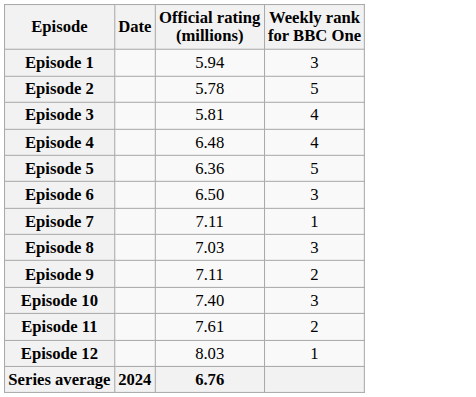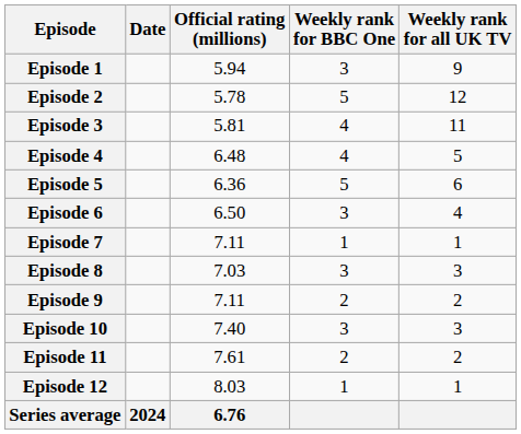 <table class="wikitable sortable" style="text-align:center">
 <tr>
 <th scope="col">Episode</th>
 <th scope="col">Date</th>
 <th scope="col">Official rating<br>(millions)</th>
 <th scope="col">Weekly rank<br>for BBC One</th>
+<th scope="col">Weekly rank<br>for all UK TV</th>
 </tr>
 <tr>
 <th scope="row">Episode 1</th>
 <td></td>
 <td>5.94</td>
 <td>3</td>
+<td>9</td>
 </tr>
 <tr>
 <th scope="row">Episode 2</th>
 <td></td>
 <td>5.78</td>
 <td>5</td>
+<td>12</td>
 </tr>
 <tr>
 <th scope="row">Episode 3</th>
 <td></td>
 <td>5.81</td>
 <td>4</td>
+<td>11</td>
 </tr>
 <tr>
 <th scope="row">Episode 4</th>
 <td></td>
 <td>6.48</td>
 <td>4</td>
+<td>5</td>
 </tr>
 <tr>
 <th scope="row">Episode 5</th>
 <td></td>
 <td>6.36</td>
 <td>5</td>
+<td>6</td>
 </tr>
 <tr>
 <th scope="row">Episode 6</th>
 <td></td>
 <td>6.50</td>
 <td>3</td>
+<td>4</td>
 </tr>
 <tr>
 <th scope="row">Episode 7</th>
 <td></td>
 <td>7.11</td>
+<td>1</td>
 <td>1</td>
 </tr>
 <tr>
 <th scope="row">Episode 8</th>
 <td></td>
 <td>7.03</td>
 <td>3</td>
+<td>3</td>
 </tr>
 <tr>
 <th scope="row">Episode 9</th>
 <td></td>
 <td>7.11</td>
+<td>2</td>
 <td>2</td>
 </tr>
 <tr>
 <th scope="row">Episode 10</th>
 <td></td>
 <td>7.40</td>
 <td>3</td>
+<td>3</td>
 </tr>
 <tr>
 <th scope="row">Episode 11</th>
 <td></td>
 <td>7.61</td>
+<td>2</td>
 <td>2</td>
 </tr>
 <tr>
 <th scope="row">Episode 12</th>
 <td></td>
 <td>8.03</td>
 <td>1</td>
+<td>1</td>
 </tr>
 <tr>
 <th>Series average</th>
 <th>2024</th>
 <th>6.76</th>
 <th></th>
+<th></th>
 </tr>
 </table>
